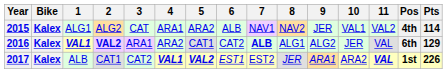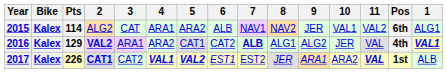 <table class="wikitable" style="text-align:center">
 <tr>
 <th>Year</th>
 <th>Bike</th>
-<th>1</th>
+<th>Pts</th>
 <th>2</th>
 <th>3</th>
 <th>4</th>
 <th>5</th>
 <th>6</th>
 <th>7</th>
 <th>8</th>
 <th>9</th>
 <th>10</th>
 <th>11</th>
 <th>Pos</th>
-<th>Pts</th>
+<th>1</th>
 </tr>
 <tr>
 <th><a href='#'>2015</a></th>
 <th><a href='#'>Kalex</a></th>
-<td style="background:#DFFFDF;"><a href='#'>ALG1</a><br></td>
+<th>114</th>
 <td style="background:#FFDF9F;"><a href='#'>ALG2</a><br></td>
 <td style="background:#DFFFDF;"><a href='#'>CAT</a><br></td>
 <td style="background:#DFFFDF;"><a href='#'>ARA1</a><br></td>
 <td style="background:#DFFFDF;"><a href='#'>ARA2</a><br></td>
 <td style="background:#DFFFDF;"><a href='#'>ALB</a><br></td>
 <td style="background:#EFCFFF;"><a href='#'>NAV1</a><br></td>
 <td style="background:#FFDF9F;"><a href='#'>NAV2</a><br></td>
 <td style="background:#DFFFDF;"><a href='#'>JER</a><br></td>
 <td style="background:#DFFFDF;"><a href='#'>VAL1</a><br></td>
 <td style="background:#DFFFDF;"><a href='#'>VAL2</a><br></td>
-<th>4th</th>
-<th>114</th>
+<th>6th</th>
+<td style="background:#DFFFDF;"><a href='#'>ALG1</a><br></td>
 </tr>
 <tr>
 <th><a href='#'>2016</a></th>
 <th><a href='#'>Kalex</a></th>
-<td style="background:#ffffbf;"><strong><em><a href='#'>VAL1</a></em></strong><br></td>
+<th>129</th>
 <td style="background:#efcfff;"><strong><a href='#'>VAL2</a></strong><br></td>
 <td style="background:#efcfff;"><a href='#'>ARA1</a><br></td>
 <td style="background:#dfffdf;"><a href='#'>ARA2</a><br></td>
 <td style="background:#dfdfdf;"><a href='#'>CAT1</a><br></td>
 <td style="background:#dfffdf;"><a href='#'>CAT2</a><br></td>
 <td style="background:#dfffdf;"><strong><a href='#'>ALB</a><br></strong></td>
 <td style="background:#dfffdf;"><a href='#'>ALG1</a><br></td>
 <td style="background:#dfffdf;"><a href='#'>ALG2</a><br></td>
 <td style="background:#dfffdf;"><a href='#'>JER</a><br></td>
 <td style="background:#dfdfdf;"><a href='#'>VAL</a><br></td>
-<th>6th</th>
-<th>129</th>
+<th>4th</th>
+<td style="background:#ffffbf;"><strong><em><a href='#'>VAL1</a></em></strong><br></td>
 </tr>
 <tr>
 <th><a href='#'>2017</a></th>
 <th><a href='#'>Kalex</a></th>
-<td style="background:#dfffdf;"><a href='#'>ALB</a><br></td>
-<td style="background:#dfdfdf;"><a href='#'>CAT1</a><br></td>
+<th style="background:#ffffbf;">226</th>
+<td style="background:#dfdfdf;"><strong><a href='#'>CAT1</a><br></strong></td>
 <td style="background:#dfffdf;"><a href='#'>CAT2</a><br></td>
 <td style="background:#ffffbf;"><strong><em><a href='#'>VAL1</a></em></strong><br></td>
 <td style="background:#ffffbf;"><strong><em><a href='#'>VAL2</a></em></strong><br></td>
 <td style="background:#ffffbf;"><em><a href='#'>EST1</a></em><br></td>
 <td style="background:#ffffbf;"><a href='#'>EST2</a><br></td>
 <td style="background:#dfdfdf;"><em><a href='#'>JER</a></em><br></td>
 <td style="background:#ffdf9f;"><em><a href='#'>ARA1</a></em><br></td>
 <td style="background:#ffffbf;"><a href='#'>ARA2</a><br></td>
 <td style="background:#ffffbf;"><strong><em><a href='#'>VAL</a></em></strong><br></td>
 <th style="background:#ffffbf;">1st</th>
-<th style="background:#ffffbf;">226</th>
+<td style="background:#dfffdf;"><a href='#'>ALB</a><br></td>
 </tr>
 </table>
